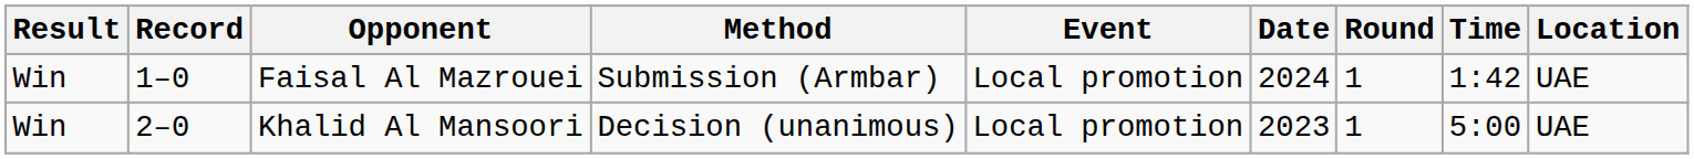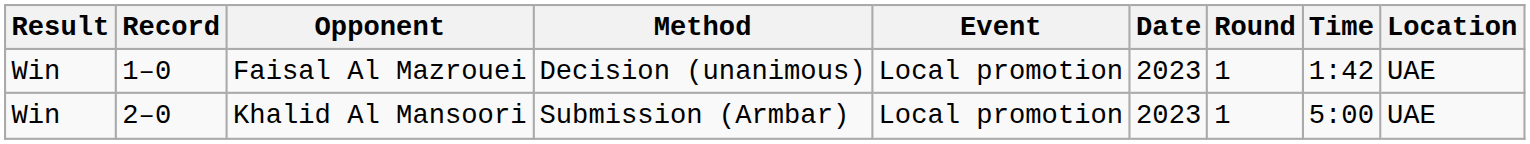 <table class="wikitable">
 <tr>
 <th>Result</th>
 <th>Record</th>
 <th>Opponent</th>
 <th>Method</th>
 <th>Event</th>
 <th>Date</th>
 <th>Round</th>
 <th>Time</th>
 <th>Location</th>
 </tr>
 <tr>
 <td>Win</td>
 <td>1–0</td>
 <td>Faisal Al Mazrouei</td>
-<td>Submission (Armbar)</td>
+<td>Decision (unanimous)</td>
 <td>Local promotion</td>
-<td>2024</td>
+<td>2023</td>
 <td>1</td>
 <td>1:42</td>
 <td>UAE</td>
 </tr>
 <tr>
 <td>Win</td>
 <td>2–0</td>
 <td>Khalid Al Mansoori</td>
-<td>Decision (unanimous)</td>
+<td>Submission (Armbar)</td>
 <td>Local promotion</td>
 <td>2023</td>
 <td>1</td>
 <td>5:00</td>
 <td>UAE</td>
 </tr>
 </table>
